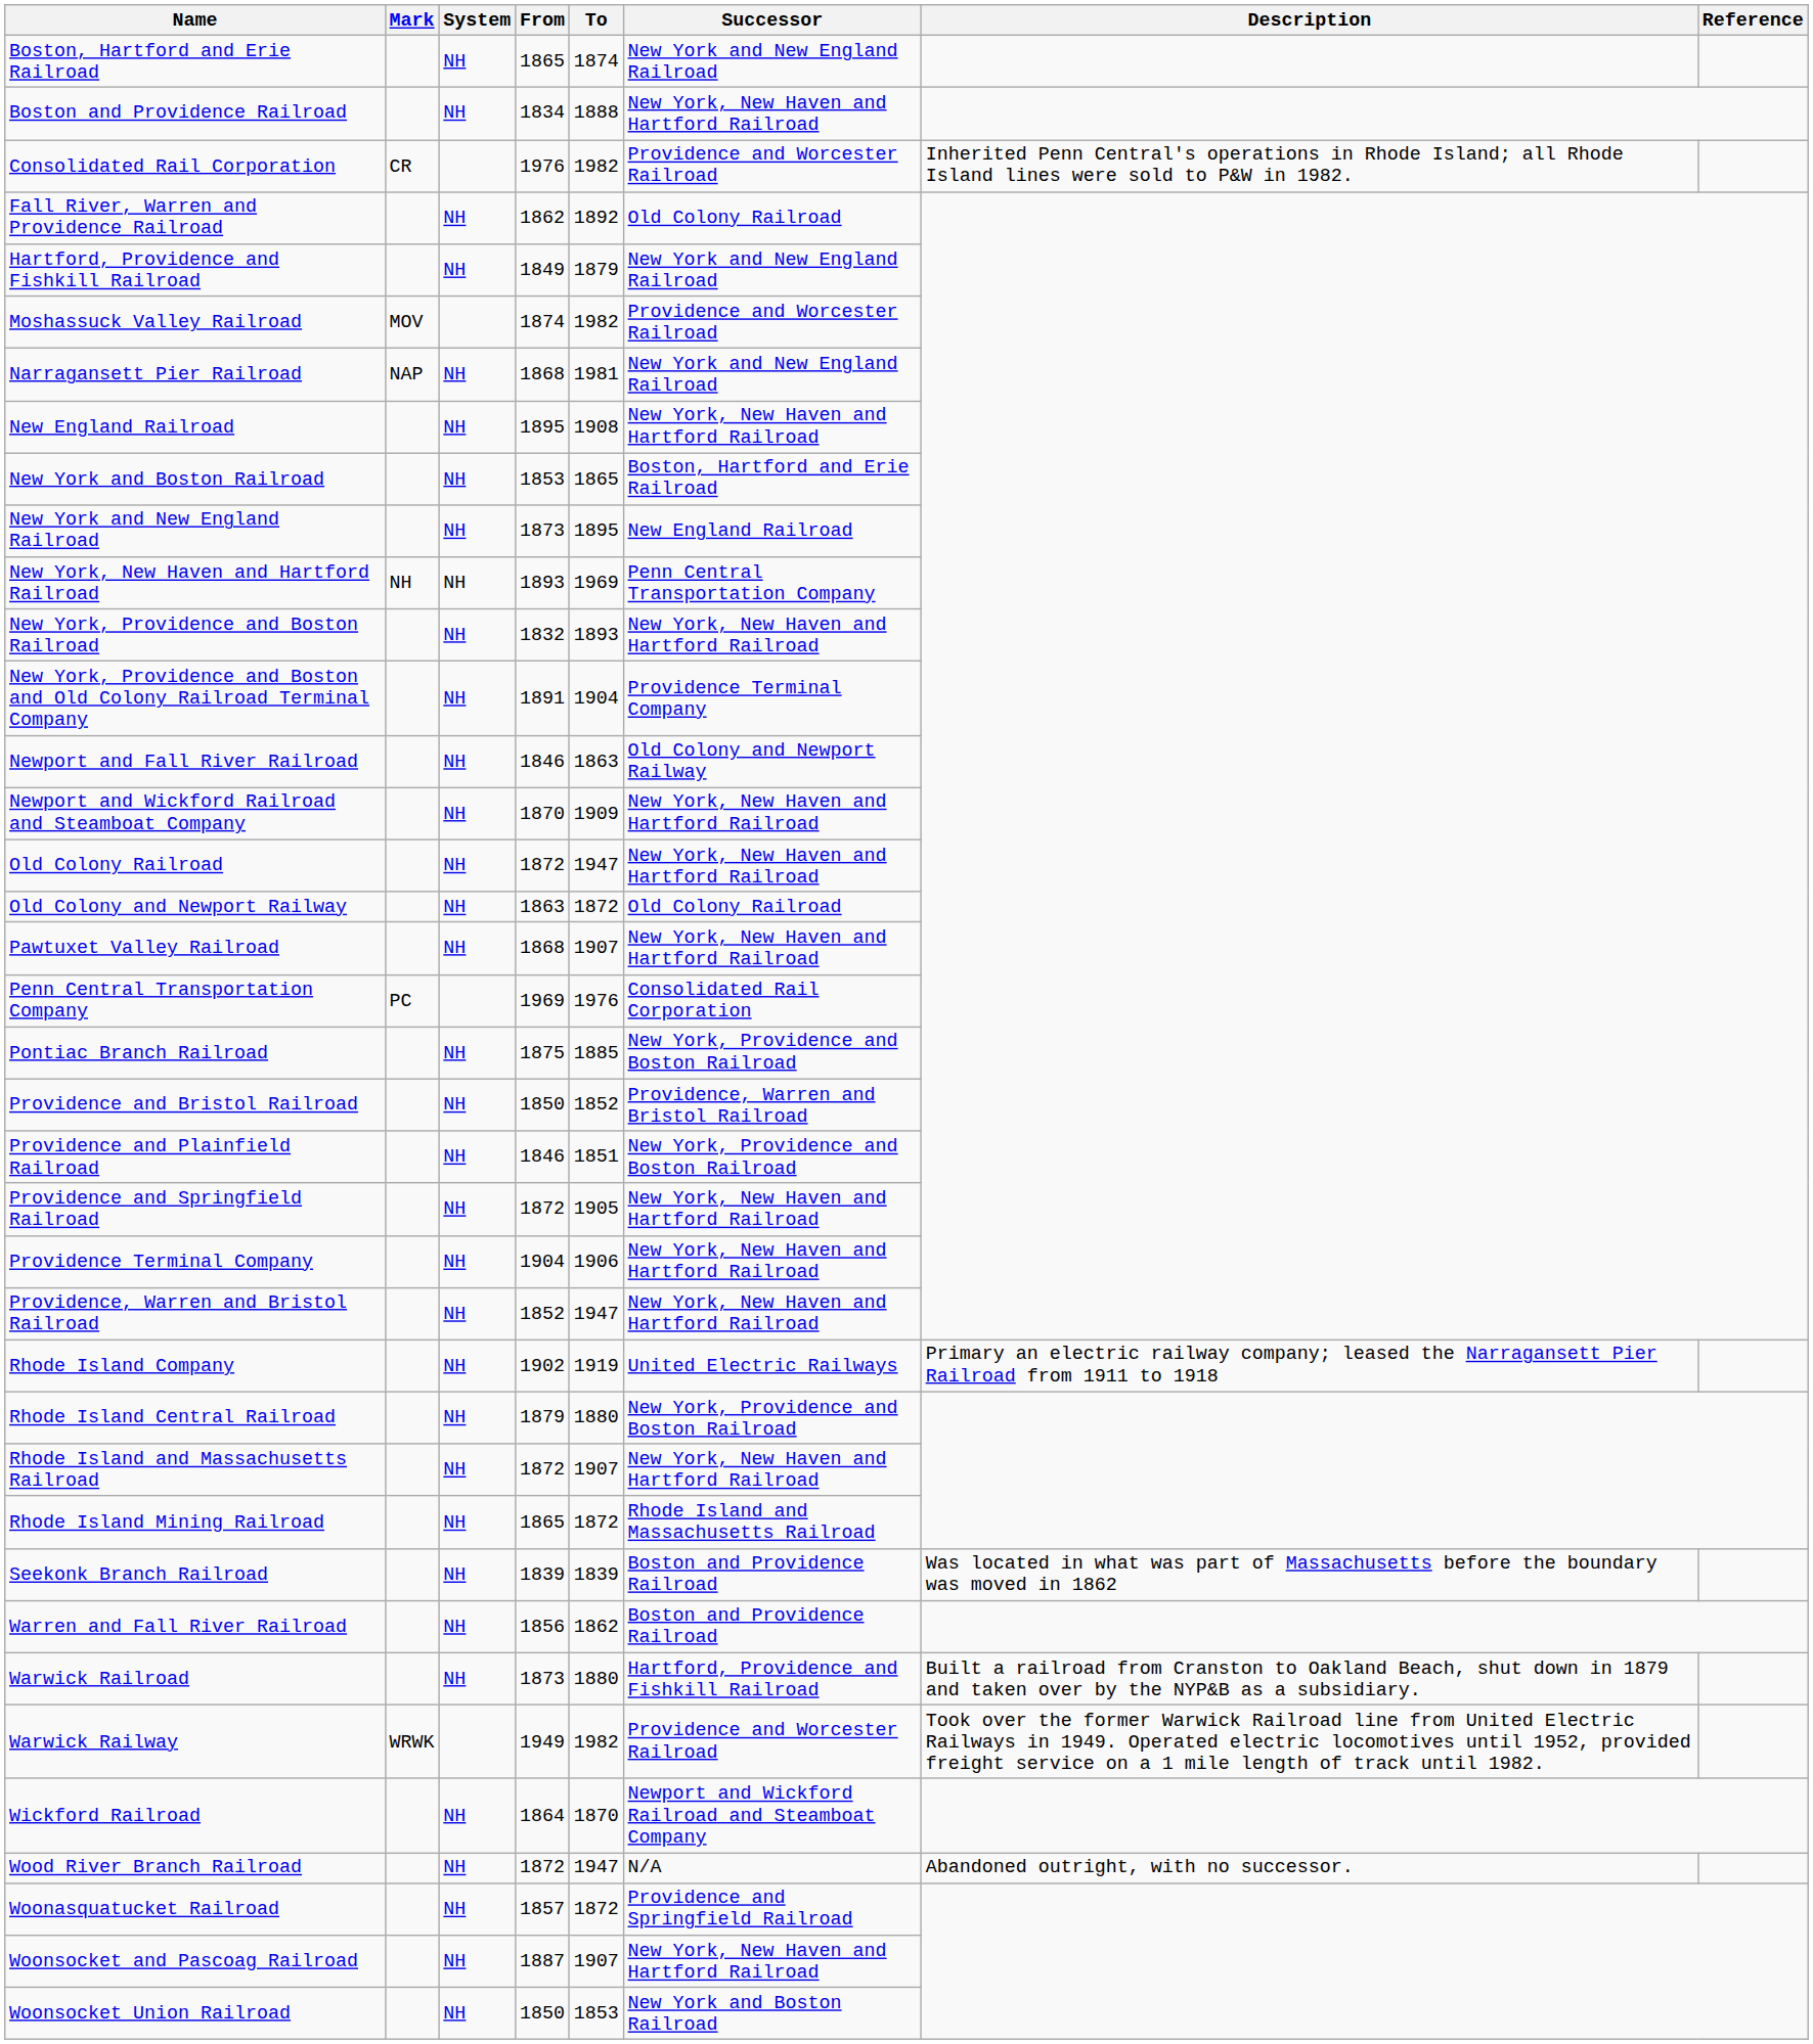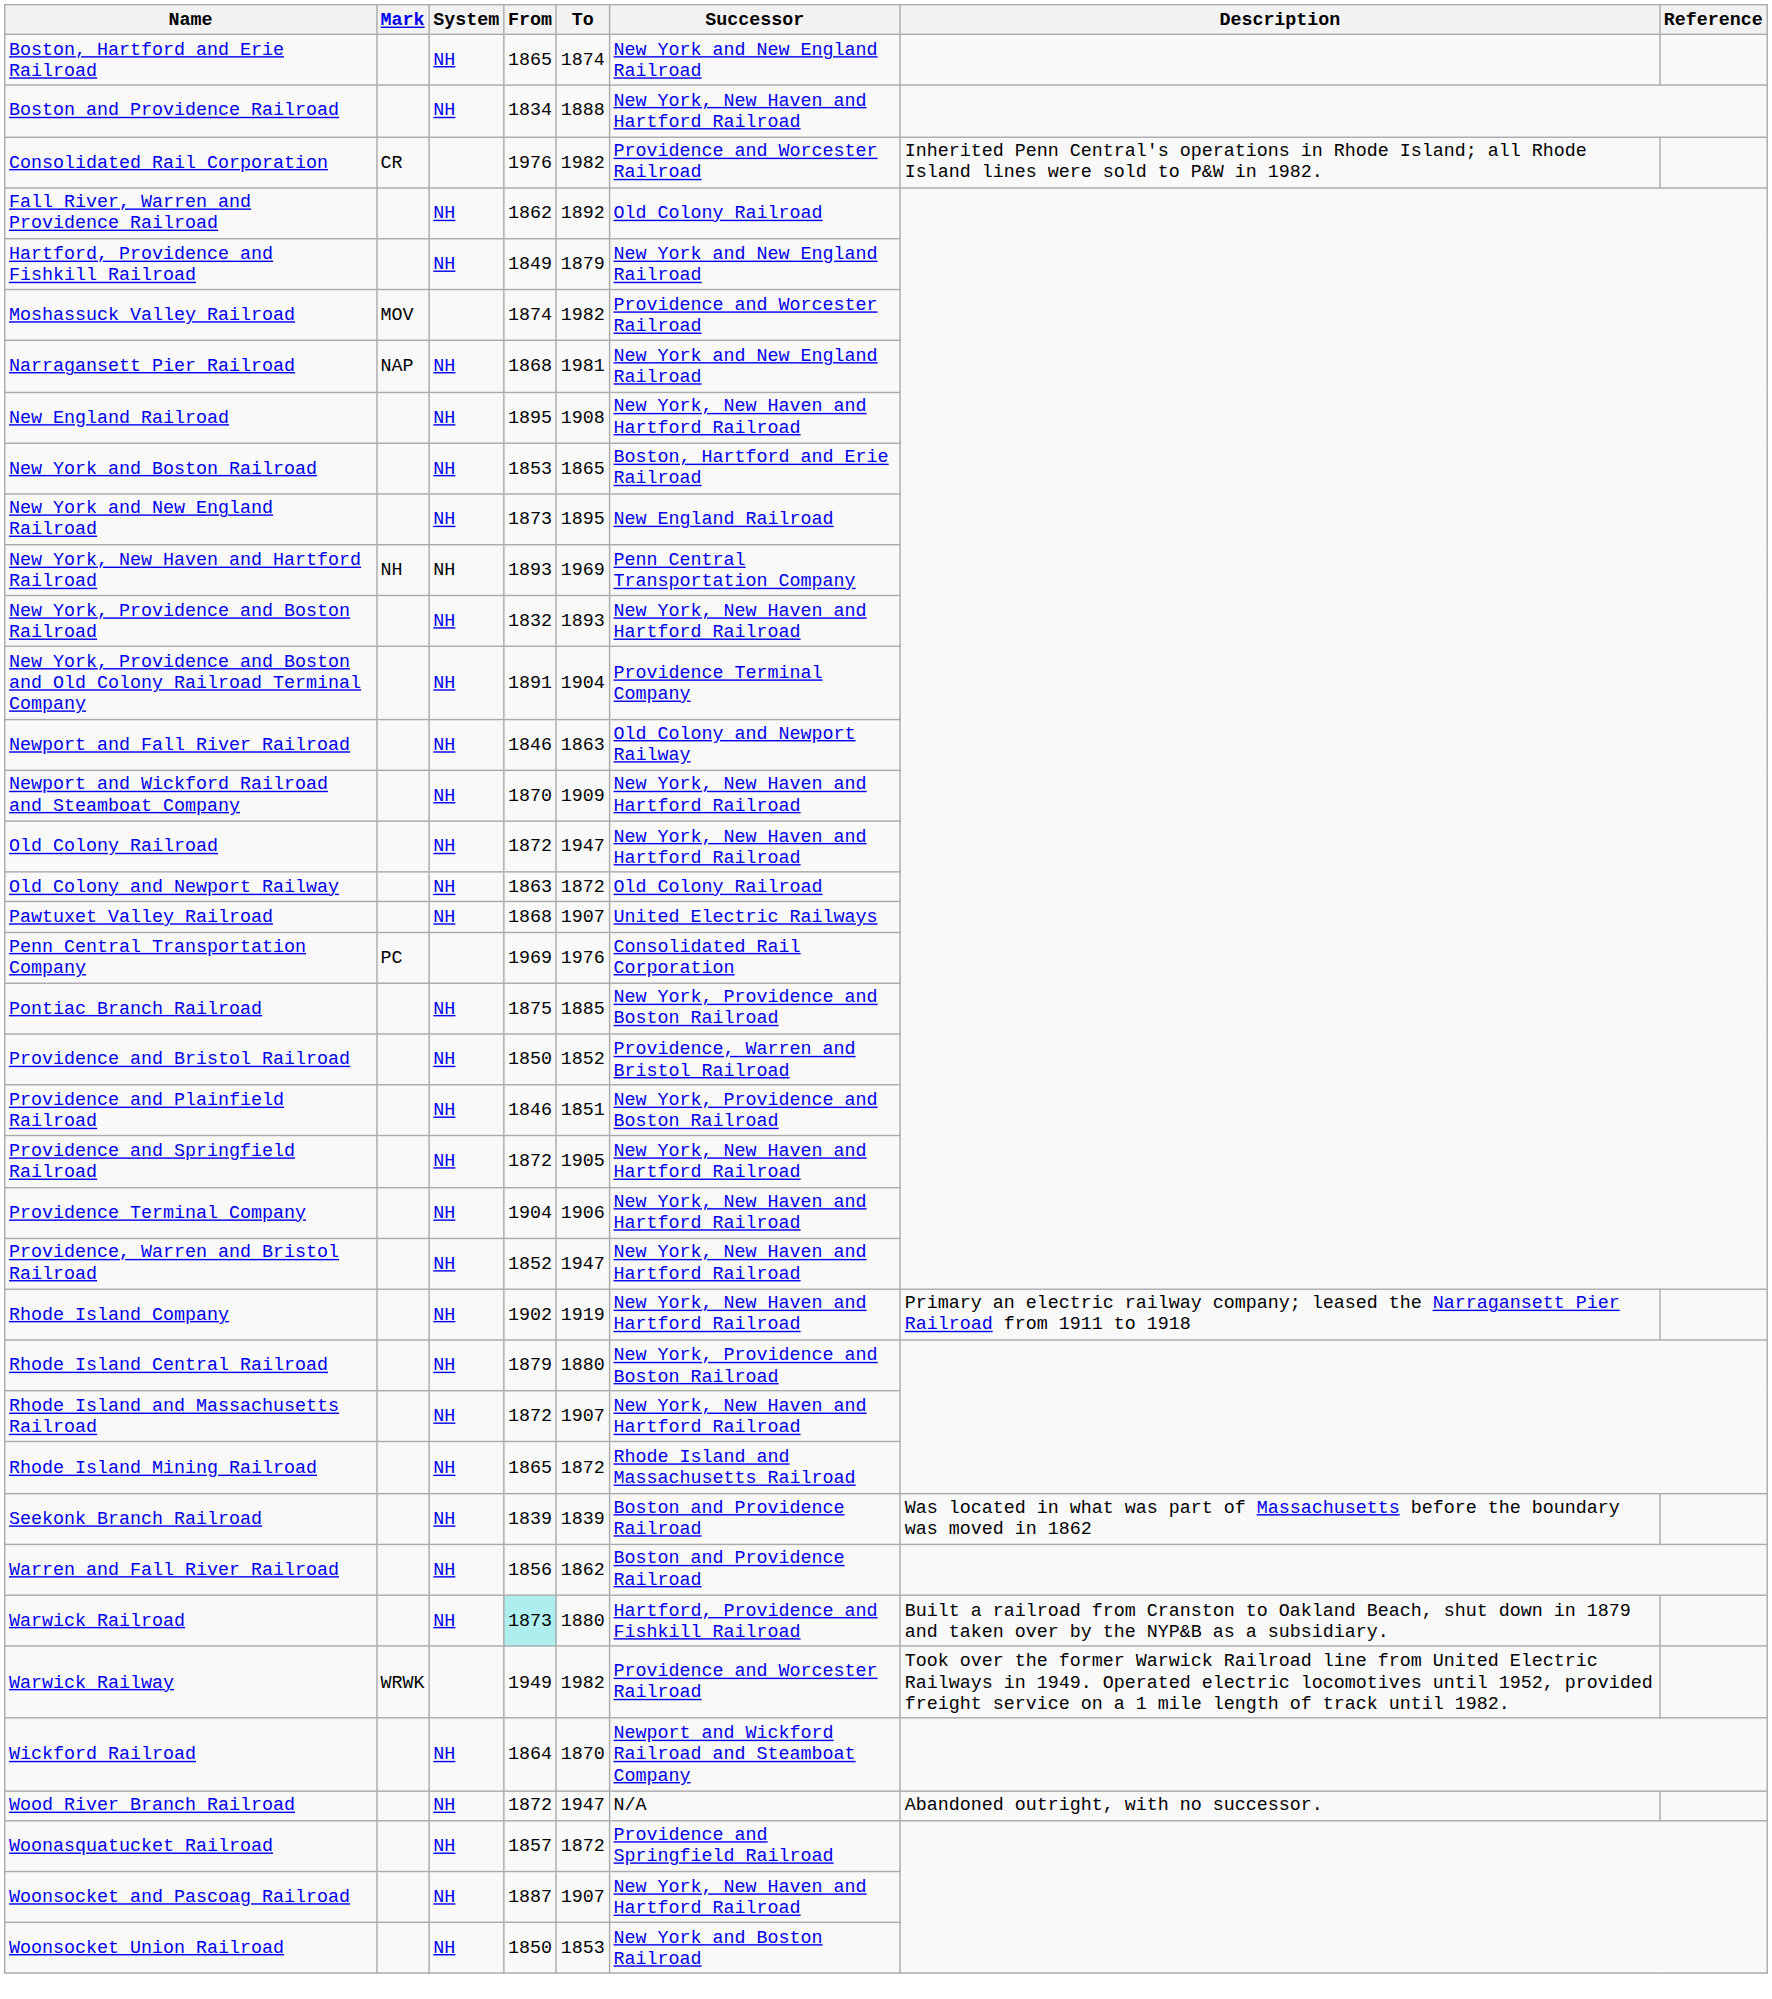 <table class="wikitable sortable">
 <tr>
 <th>Name</th>
 <th><a href='#'>Mark</a></th>
 <th>System</th>
 <th>From</th>
 <th>To</th>
 <th>Successor</th>
 <th>Description</th>
 <th>Reference</th>
 </tr>
 <tr>
 <td><a href='#'>Boston, Hartford and Erie Railroad</a></td>
 <td></td>
 <td><a href='#'>NH</a></td>
 <td>1865</td>
 <td>1874</td>
 <td><a href='#'>New York and New England Railroad</a></td>
 <td></td>
 <td></td>
 </tr>
 <tr>
 <td><a href='#'>Boston and Providence Railroad</a></td>
 <td></td>
 <td><a href='#'>NH</a></td>
 <td>1834</td>
 <td>1888</td>
 <td><a href='#'>New York, New Haven and Hartford Railroad</a></td>
 </tr>
 <tr>
 <td><a href='#'>Consolidated Rail Corporation</a></td>
 <td>CR</td>
 <td></td>
 <td>1976</td>
 <td>1982</td>
 <td><a href='#'>Providence and Worcester Railroad</a></td>
 <td>Inherited Penn Central's operations in Rhode Island; all Rhode Island lines were sold to P&W in 1982.</td>
 <td></td>
 </tr>
 <tr>
 <td><a href='#'>Fall River, Warren and Providence Railroad</a></td>
 <td></td>
 <td><a href='#'>NH</a></td>
 <td>1862</td>
 <td>1892</td>
 <td><a href='#'>Old Colony Railroad</a></td>
 </tr>
 <tr>
 <td><a href='#'>Hartford, Providence and Fishkill Railroad</a></td>
 <td></td>
 <td><a href='#'>NH</a></td>
 <td>1849</td>
 <td>1879</td>
 <td><a href='#'>New York and New England Railroad</a></td>
 </tr>
 <tr>
 <td><a href='#'>Moshassuck Valley Railroad</a></td>
 <td>MOV</td>
 <td></td>
 <td>1874</td>
 <td>1982</td>
 <td><a href='#'>Providence and Worcester Railroad</a></td>
 </tr>
 <tr>
 <td><a href='#'>Narragansett Pier Railroad</a></td>
 <td>NAP</td>
 <td><a href='#'>NH</a></td>
 <td>1868</td>
 <td>1981</td>
 <td><a href='#'>New York and New England Railroad</a></td>
 </tr>
 <tr>
 <td><a href='#'>New England Railroad</a></td>
 <td></td>
 <td><a href='#'>NH</a></td>
 <td>1895</td>
 <td>1908</td>
 <td><a href='#'>New York, New Haven and Hartford Railroad</a></td>
 </tr>
 <tr>
 <td><a href='#'>New York and Boston Railroad</a></td>
 <td></td>
 <td><a href='#'>NH</a></td>
 <td>1853</td>
 <td>1865</td>
 <td><a href='#'>Boston, Hartford and Erie Railroad</a></td>
 </tr>
 <tr>
 <td><a href='#'>New York and New England Railroad</a></td>
 <td></td>
 <td><a href='#'>NH</a></td>
 <td>1873</td>
 <td>1895</td>
 <td><a href='#'>New England Railroad</a></td>
 </tr>
 <tr>
 <td><a href='#'>New York, New Haven and Hartford Railroad</a></td>
 <td>NH</td>
 <td>NH</td>
 <td>1893</td>
 <td>1969</td>
 <td><a href='#'>Penn Central Transportation Company</a></td>
 </tr>
 <tr>
 <td><a href='#'>New York, Providence and Boston Railroad</a></td>
 <td></td>
 <td><a href='#'>NH</a></td>
 <td>1832</td>
 <td>1893</td>
 <td><a href='#'>New York, New Haven and Hartford Railroad</a></td>
 </tr>
 <tr>
 <td><a href='#'>New York, Providence and Boston and Old Colony Railroad Terminal Company</a></td>
 <td></td>
 <td><a href='#'>NH</a></td>
 <td>1891</td>
 <td>1904</td>
 <td><a href='#'>Providence Terminal Company</a></td>
 </tr>
 <tr>
 <td><a href='#'>Newport and Fall River Railroad</a></td>
 <td></td>
 <td><a href='#'>NH</a></td>
 <td>1846</td>
 <td>1863</td>
 <td><a href='#'>Old Colony and Newport Railway</a></td>
 </tr>
 <tr>
 <td><a href='#'>Newport and Wickford Railroad and Steamboat Company</a></td>
 <td></td>
 <td><a href='#'>NH</a></td>
 <td>1870</td>
 <td>1909</td>
 <td><a href='#'>New York, New Haven and Hartford Railroad</a></td>
 </tr>
 <tr>
 <td><a href='#'>Old Colony Railroad</a></td>
 <td></td>
 <td><a href='#'>NH</a></td>
 <td>1872</td>
 <td>1947</td>
 <td><a href='#'>New York, New Haven and Hartford Railroad</a></td>
 </tr>
 <tr>
 <td><a href='#'>Old Colony and Newport Railway</a></td>
 <td></td>
 <td><a href='#'>NH</a></td>
 <td>1863</td>
 <td>1872</td>
 <td><a href='#'>Old Colony Railroad</a></td>
 </tr>
 <tr>
 <td><a href='#'>Pawtuxet Valley Railroad</a></td>
 <td></td>
 <td><a href='#'>NH</a></td>
 <td>1868</td>
 <td>1907</td>
-<td><a href='#'>New York, New Haven and Hartford Railroad</a></td>
+<td><a href='#'>United Electric Railways</a></td>
 </tr>
 <tr>
 <td><a href='#'>Penn Central Transportation Company</a></td>
 <td>PC</td>
 <td></td>
 <td>1969</td>
 <td>1976</td>
 <td><a href='#'>Consolidated Rail Corporation</a></td>
 </tr>
 <tr>
 <td><a href='#'>Pontiac Branch Railroad</a></td>
 <td></td>
 <td><a href='#'>NH</a></td>
 <td>1875</td>
 <td>1885</td>
 <td><a href='#'>New York, Providence and Boston Railroad</a></td>
 </tr>
 <tr>
 <td><a href='#'>Providence and Bristol Railroad</a></td>
 <td></td>
 <td><a href='#'>NH</a></td>
 <td>1850</td>
 <td>1852</td>
 <td><a href='#'>Providence, Warren and Bristol Railroad</a></td>
 </tr>
 <tr>
 <td><a href='#'>Providence and Plainfield Railroad</a></td>
 <td></td>
 <td><a href='#'>NH</a></td>
 <td>1846</td>
 <td>1851</td>
 <td><a href='#'>New York, Providence and Boston Railroad</a></td>
 </tr>
 <tr>
 <td><a href='#'>Providence and Springfield Railroad</a></td>
 <td></td>
 <td><a href='#'>NH</a></td>
 <td>1872</td>
 <td>1905</td>
 <td><a href='#'>New York, New Haven and Hartford Railroad</a></td>
 </tr>
 <tr>
 <td><a href='#'>Providence Terminal Company</a></td>
 <td></td>
 <td><a href='#'>NH</a></td>
 <td>1904</td>
 <td>1906</td>
 <td><a href='#'>New York, New Haven and Hartford Railroad</a></td>
 </tr>
 <tr>
 <td><a href='#'>Providence, Warren and Bristol Railroad</a></td>
 <td></td>
 <td><a href='#'>NH</a></td>
 <td>1852</td>
 <td>1947</td>
 <td><a href='#'>New York, New Haven and Hartford Railroad</a></td>
 </tr>
 <tr>
 <td><a href='#'>Rhode Island Company</a></td>
 <td></td>
 <td><a href='#'>NH</a></td>
 <td>1902</td>
 <td>1919</td>
-<td><a href='#'>United Electric Railways</a></td>
+<td><a href='#'>New York, New Haven and Hartford Railroad</a></td>
 <td>Primary an electric railway company; leased the <a href='#'>Narragansett Pier Railroad</a> from 1911 to 1918</td>
 <td></td>
 </tr>
 <tr>
 <td><a href='#'>Rhode Island Central Railroad</a></td>
 <td></td>
 <td><a href='#'>NH</a></td>
 <td>1879</td>
 <td>1880</td>
 <td><a href='#'>New York, Providence and Boston Railroad</a></td>
 </tr>
 <tr>
 <td><a href='#'>Rhode Island and Massachusetts Railroad</a></td>
 <td></td>
 <td><a href='#'>NH</a></td>
 <td>1872</td>
 <td>1907</td>
 <td><a href='#'>New York, New Haven and Hartford Railroad</a></td>
 </tr>
 <tr>
 <td><a href='#'>Rhode Island Mining Railroad</a></td>
 <td></td>
 <td><a href='#'>NH</a></td>
 <td>1865</td>
 <td>1872</td>
 <td><a href='#'>Rhode Island and Massachusetts Railroad</a></td>
 </tr>
 <tr>
 <td><a href='#'>Seekonk Branch Railroad</a></td>
 <td></td>
 <td><a href='#'>NH</a></td>
 <td>1839</td>
 <td>1839</td>
 <td><a href='#'>Boston and Providence Railroad</a></td>
 <td>Was located in what was part of <a href='#'>Massachusetts</a> before the boundary was moved in 1862</td>
 <td></td>
 </tr>
 <tr>
 <td><a href='#'>Warren and Fall River Railroad</a></td>
 <td></td>
 <td><a href='#'>NH</a></td>
 <td>1856</td>
 <td>1862</td>
 <td><a href='#'>Boston and Providence Railroad</a></td>
 </tr>
 <tr>
 <td><a href='#'>Warwick Railroad</a></td>
 <td></td>
 <td><a href='#'>NH</a></td>
-<td>1873</td>
+<td style="background: paleturquoise;">1873</td>
 <td>1880</td>
 <td><a href='#'>Hartford, Providence and Fishkill Railroad</a></td>
 <td>Built a railroad from Cranston to Oakland Beach, shut down in 1879 and taken over by the NYP&B as a subsidiary.</td>
 <td></td>
 </tr>
 <tr>
 <td><a href='#'>Warwick Railway</a></td>
 <td>WRWK</td>
 <td></td>
 <td>1949</td>
 <td>1982</td>
 <td><a href='#'>Providence and Worcester Railroad</a></td>
 <td>Took over the former Warwick Railroad line from United Electric Railways in 1949. Operated electric locomotives until 1952, provided freight service on a 1 mile length of track until 1982.</td>
 <td></td>
 </tr>
 <tr>
 <td><a href='#'>Wickford Railroad</a></td>
 <td></td>
 <td><a href='#'>NH</a></td>
 <td>1864</td>
 <td>1870</td>
 <td><a href='#'>Newport and Wickford Railroad and Steamboat Company</a></td>
 </tr>
 <tr>
 <td><a href='#'>Wood River Branch Railroad</a></td>
 <td></td>
 <td><a href='#'>NH</a></td>
 <td>1872</td>
 <td>1947</td>
 <td>N/A</td>
 <td>Abandoned outright, with no successor.</td>
 <td></td>
 </tr>
 <tr>
 <td><a href='#'>Woonasquatucket Railroad</a></td>
 <td></td>
 <td><a href='#'>NH</a></td>
 <td>1857</td>
 <td>1872</td>
 <td><a href='#'>Providence and Springfield Railroad</a></td>
 </tr>
 <tr>
 <td><a href='#'>Woonsocket and Pascoag Railroad</a></td>
 <td></td>
 <td><a href='#'>NH</a></td>
 <td>1887</td>
 <td>1907</td>
 <td><a href='#'>New York, New Haven and Hartford Railroad</a></td>
 </tr>
 <tr>
 <td><a href='#'>Woonsocket Union Railroad</a></td>
 <td></td>
 <td><a href='#'>NH</a></td>
 <td>1850</td>
 <td>1853</td>
 <td><a href='#'>New York and Boston Railroad</a></td>
 </tr>
 </table>
